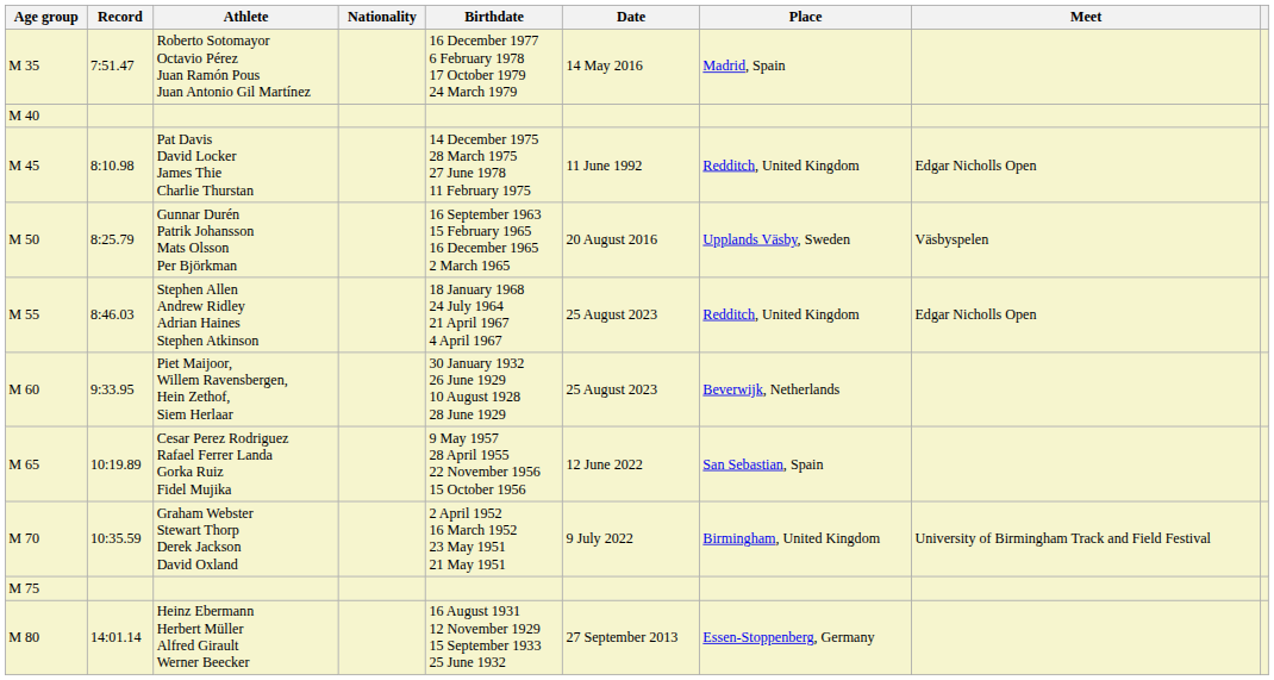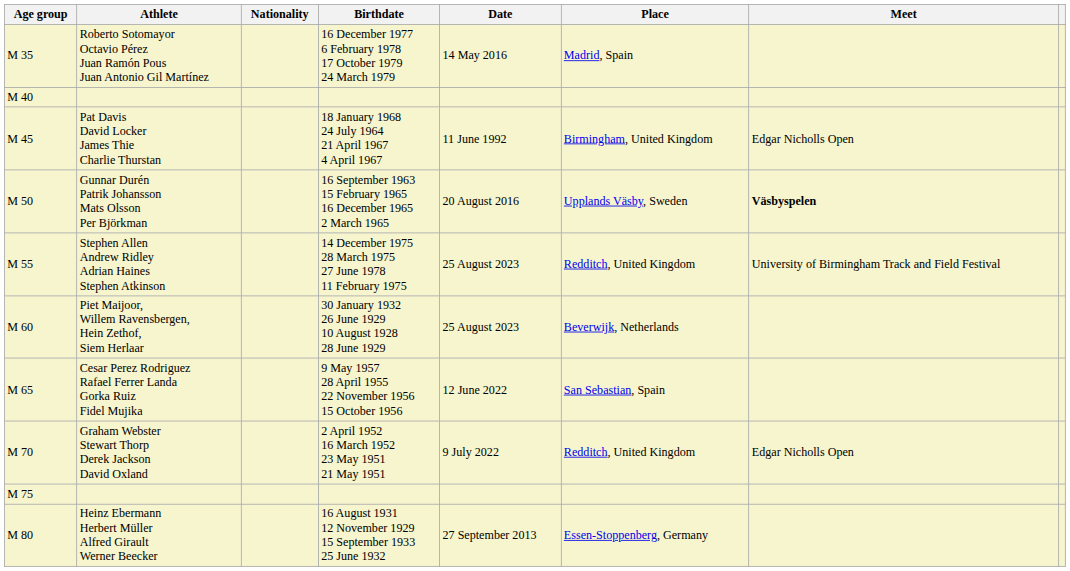 <table class="wikitable" style="font-size:90%; width: 100%;">
 <tr>
 <th>Age group</th>
-<th>Record</th>
 <th>Athlete</th>
 <th>Nationality</th>
 <th>Birthdate</th>
 <th>Date</th>
 <th>Place</th>
 <th>Meet</th>
 <th></th>
 </tr>
 <tr style="background:#f6F5CE;">
 <td>M 35</td>
-<td>7:51.47</td>
 <td>Roberto Sotomayor<br>Octavio Pérez<br>Juan Ramón Pous<br>Juan Antonio Gil Martínez</td>
 <td></td>
 <td>16 December 1977<br>6 February 1978<br>17 October 1979<br>24 March 1979</td>
 <td>14 May 2016</td>
 <td><a href='#'>Madrid</a>, Spain</td>
 <td></td>
 <td></td>
 </tr>
 <tr style="background:#f6F5CE;">
 <td>M 40</td>
 <td></td>
 <td></td>
 <td></td>
 <td></td>
 <td></td>
 <td></td>
 <td></td>
-<td></td>
 </tr>
 <tr style="background:#f6F5CE;">
 <td>M 45</td>
-<td>8:10.98</td>
 <td>Pat Davis<br>David Locker<br>James Thie<br> Charlie Thurstan</td>
 <td></td>
-<td>14 December 1975<br>28 March 1975<br>27 June 1978<br>11 February 1975</td>
+<td>18 January 1968<br>24 July 1964<br>21 April 1967<br>4 April 1967</td>
 <td>11 June 1992</td>
-<td><a href='#'>Redditch</a>, United Kingdom</td>
+<td><a href='#'>Birmingham</a>, United Kingdom</td>
 <td>Edgar Nicholls Open</td>
 <td></td>
 </tr>
 <tr style="background:#f6F5CE;">
 <td>M 50</td>
-<td>8:25.79</td>
 <td>Gunnar Durén<br>Patrik Johansson<br>Mats Olsson<br>Per Björkman</td>
 <td></td>
 <td>16 September 1963<br>15 February 1965<br>16 December 1965<br>2 March 1965</td>
 <td>20 August 2016</td>
 <td><a href='#'>Upplands Väsby</a>, Sweden</td>
-<td>Väsbyspelen</td>
+<td><strong>Väsbyspelen</strong></td>
 <td></td>
 </tr>
 <tr style="background:#f6F5CE;">
 <td>M 55</td>
-<td>8:46.03</td>
 <td>Stephen Allen<br>Andrew Ridley<br>Adrian Haines<br>Stephen Atkinson</td>
 <td></td>
-<td>18 January 1968<br>24 July 1964<br>21 April 1967<br>4 April 1967</td>
+<td>14 December 1975<br>28 March 1975<br>27 June 1978<br>11 February 1975</td>
 <td>25 August 2023</td>
 <td><a href='#'>Redditch</a>, United Kingdom</td>
-<td>Edgar Nicholls Open</td>
+<td>University of Birmingham Track and Field Festival</td>
 <td></td>
 </tr>
 <tr style="background:#f6F5CE;">
 <td>M 60</td>
-<td>9:33.95</td>
 <td>Piet Maijoor,<br>Willem Ravensbergen,<br>Hein Zethof,<br>Siem Herlaar</td>
 <td></td>
 <td>30 January 1932<br>26 June 1929<br>10 August 1928<br>28 June 1929</td>
 <td>25 August 2023</td>
 <td><a href='#'>Beverwijk</a>, Netherlands</td>
 <td></td>
 <td></td>
 </tr>
 <tr style="background:#f6F5CE;">
 <td>M 65</td>
-<td>10:19.89</td>
 <td>Cesar Perez Rodriguez<br>Rafael Ferrer Landa<br>Gorka Ruiz<br>Fidel Mujika</td>
 <td></td>
 <td>9 May 1957<br>28 April 1955<br>22 November 1956<br>15 October 1956</td>
 <td>12 June 2022</td>
 <td><a href='#'>San Sebastian</a>, Spain</td>
 <td></td>
 <td></td>
 </tr>
 <tr style="background:#f6F5CE;">
 <td>M 70</td>
-<td>10:35.59</td>
 <td>Graham Webster<br>Stewart Thorp<br>Derek Jackson<br>David Oxland</td>
 <td></td>
 <td>2 April 1952<br>16 March 1952<br>23 May 1951<br>21 May 1951</td>
 <td>9 July 2022</td>
-<td><a href='#'>Birmingham</a>, United Kingdom</td>
-<td>University of Birmingham Track and Field Festival</td>
+<td><a href='#'>Redditch</a>, United Kingdom</td>
+<td>Edgar Nicholls Open</td>
 <td></td>
 </tr>
 <tr style="background:#f6F5CE;">
 <td>M 75</td>
 <td></td>
 <td></td>
 <td></td>
 <td></td>
 <td></td>
 <td></td>
 <td></td>
-<td></td>
 </tr>
 <tr style="background:#f6F5CE;">
 <td>M 80</td>
-<td>14:01.14</td>
 <td>Heinz Ebermann<br>Herbert Müller<br>Alfred Girault<br>Werner Beecker</td>
 <td></td>
 <td>16 August 1931<br>12 November 1929<br>15 September 1933<br>25 June 1932</td>
 <td>27 September 2013</td>
 <td><a href='#'>Essen-Stoppenberg</a>, Germany</td>
 <td></td>
 <td></td>
 </tr>
 </table>
